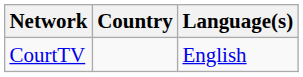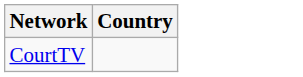 <table class="wikitable sortable">
 <tr>
 <th>Network</th>
 <th>Country</th>
-<th>Language(s)</th>
 </tr>
 <tr>
 <td><a href='#'>CourtTV</a></td>
 <td></td>
-<td><a href='#'>English</a></td>
 </tr>
 </table>
